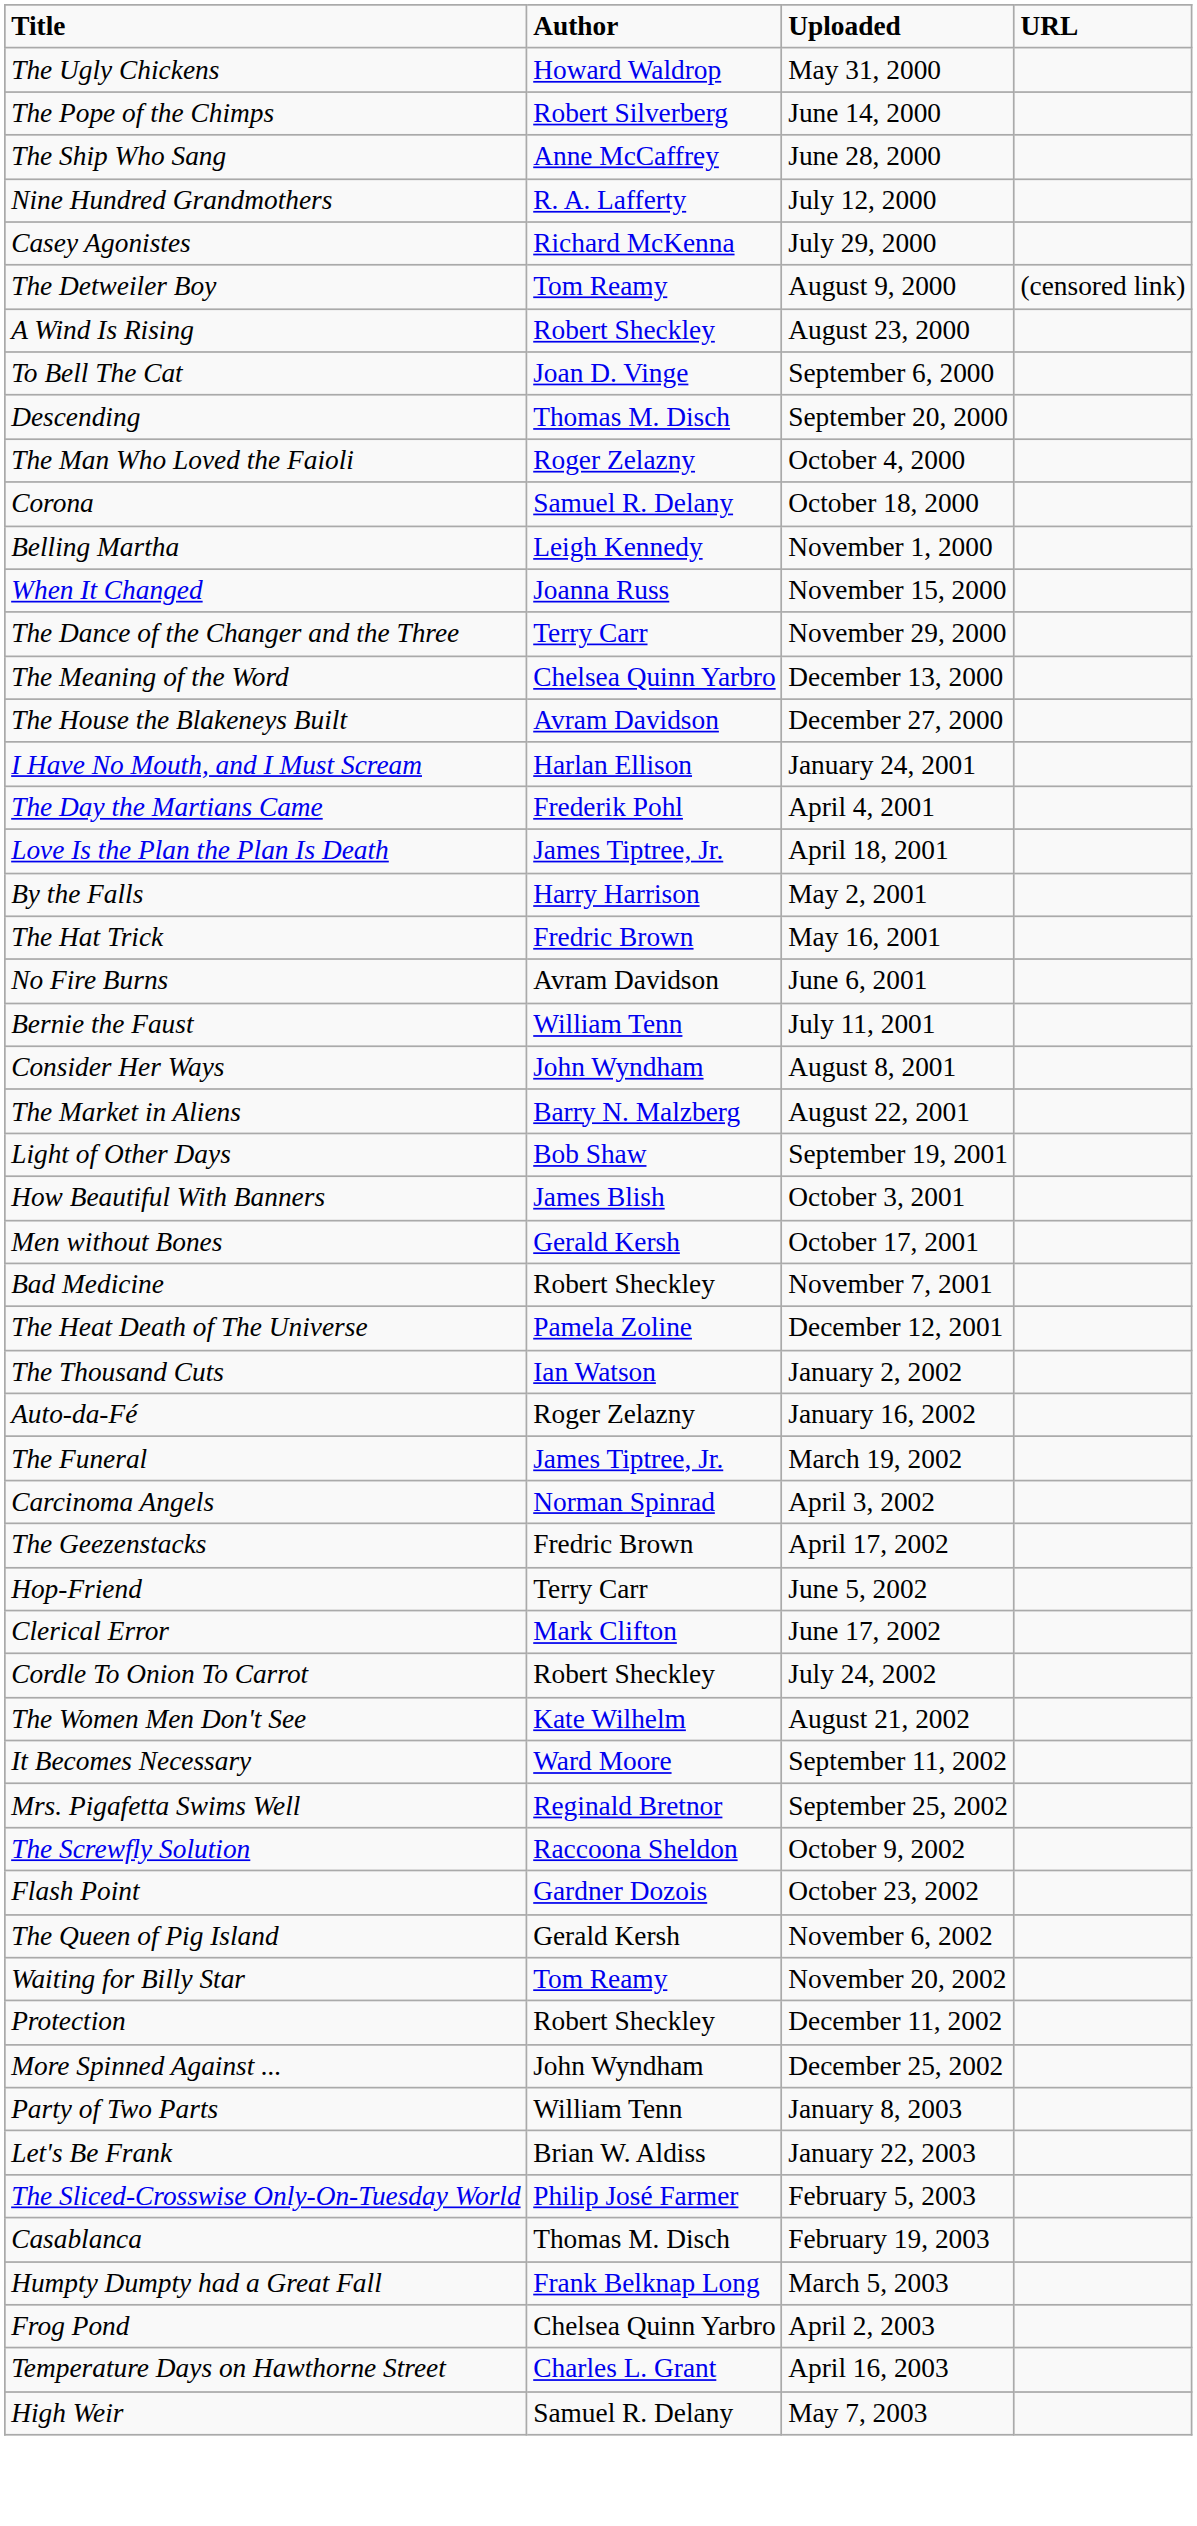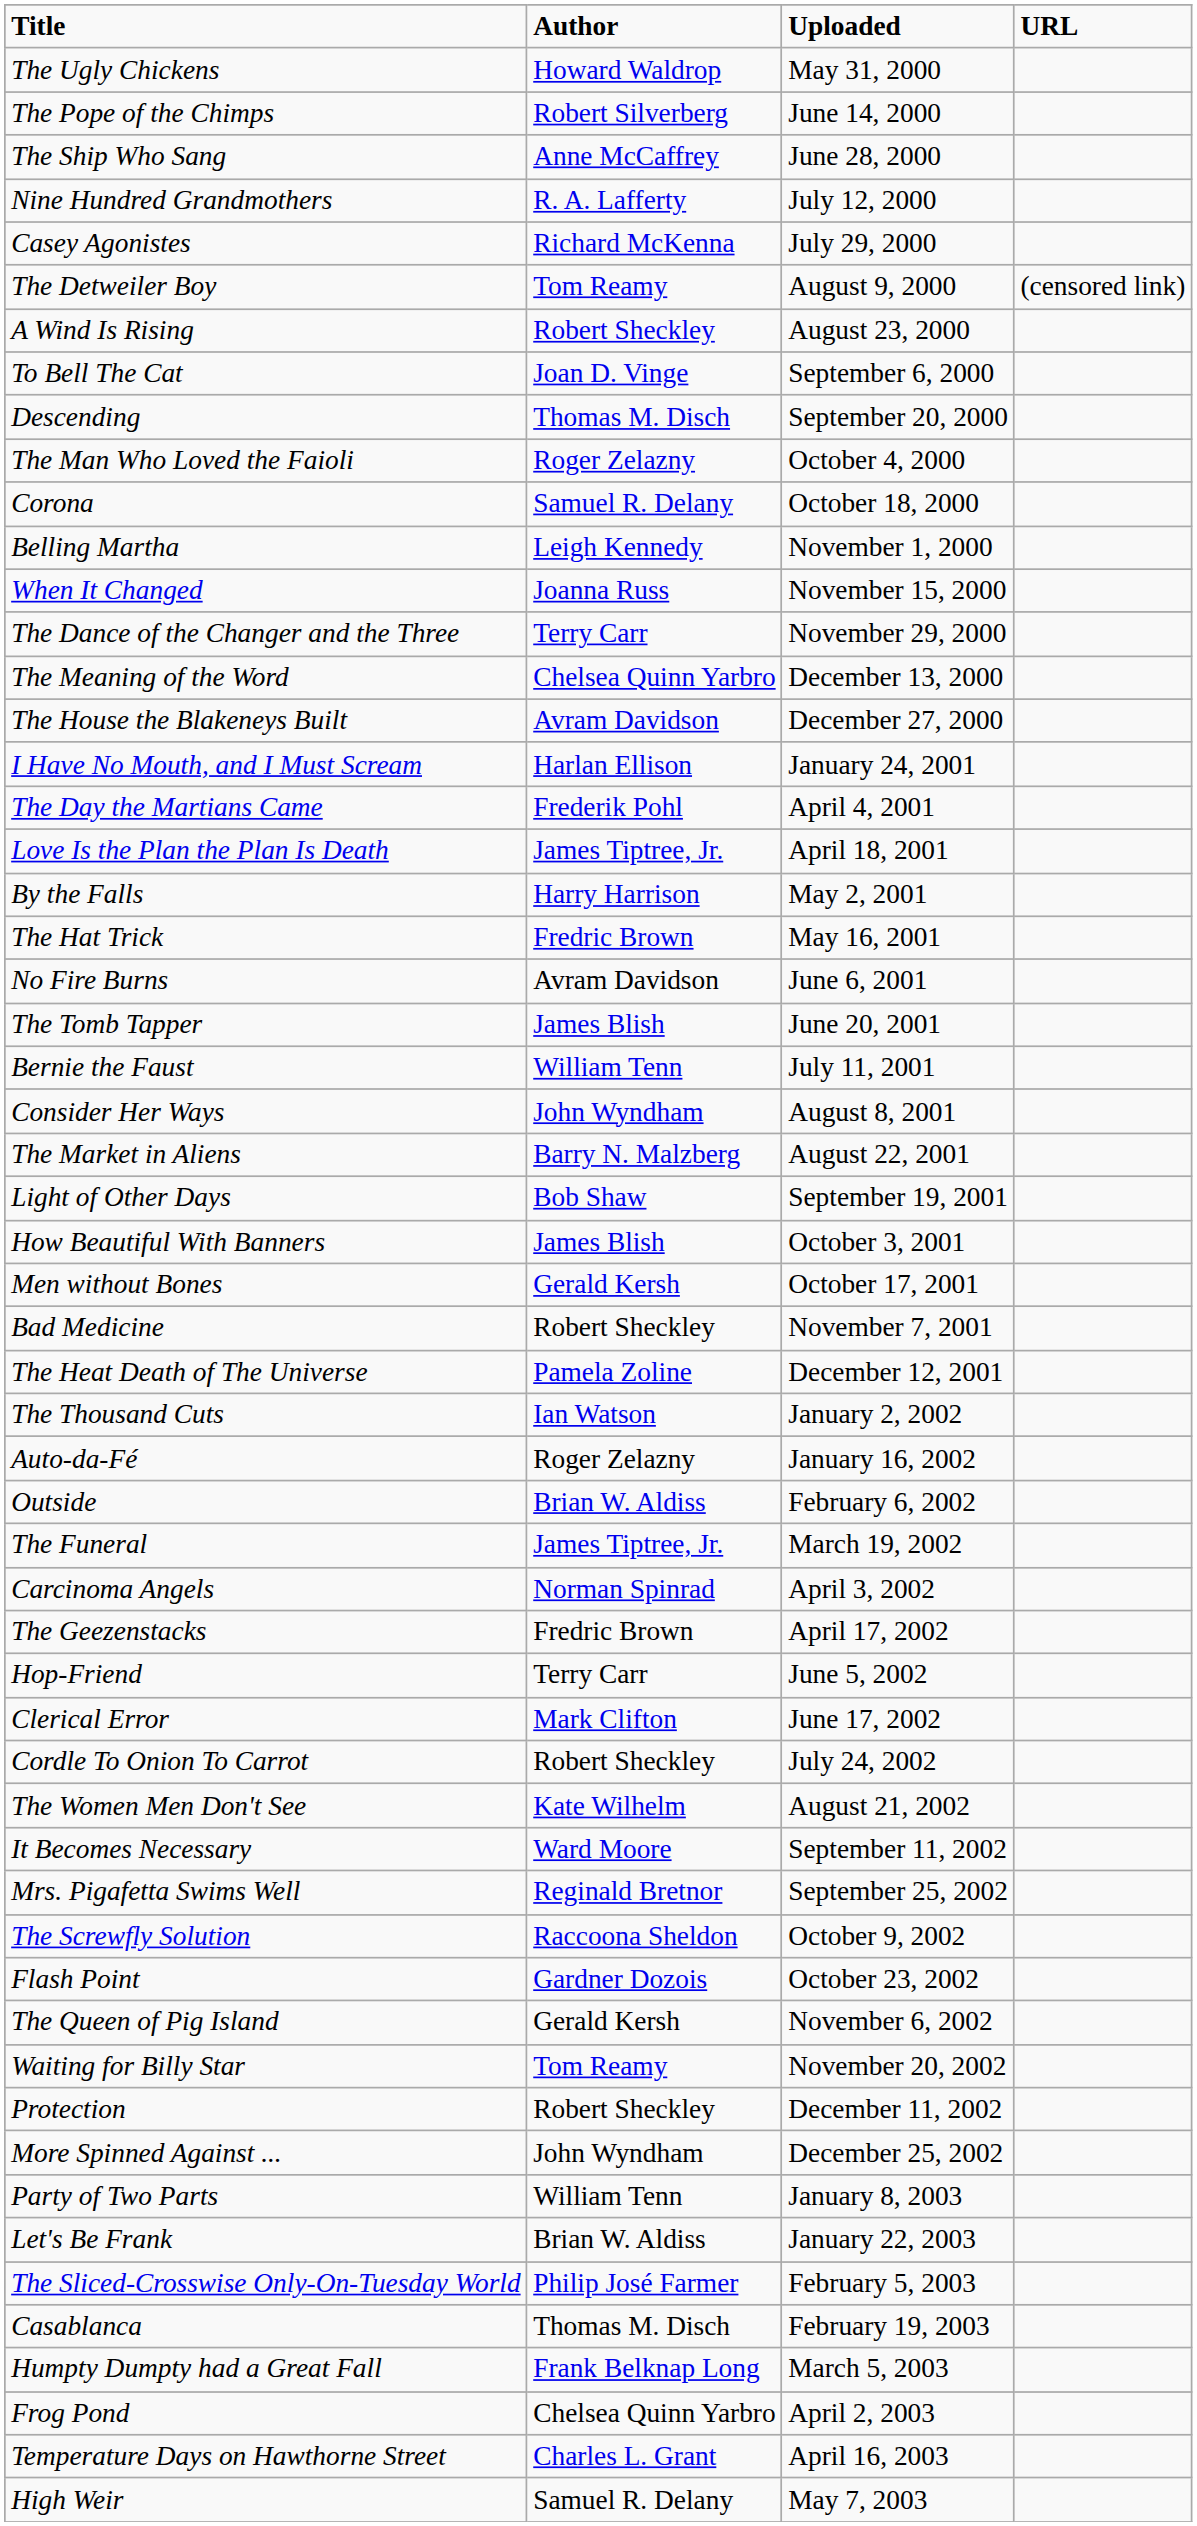 <table class="wikitable">
 <tr>
 <td><strong>Title</strong></td>
 <td><strong>Author</strong></td>
 <td><strong>Uploaded</strong></td>
 <td><strong>URL</strong></td>
 </tr>
 <tr>
 <td><em>The Ugly Chickens</em></td>
 <td><a href='#'>Howard Waldrop</a></td>
 <td>May 31, 2000</td>
 <td></td>
 </tr>
 <tr>
 <td><em>The Pope of the Chimps</em></td>
 <td><a href='#'>Robert Silverberg</a></td>
 <td>June 14, 2000</td>
 <td></td>
 </tr>
 <tr>
 <td><em>The Ship Who Sang</em></td>
 <td><a href='#'>Anne McCaffrey</a></td>
 <td>June 28, 2000</td>
 <td></td>
 </tr>
 <tr>
 <td><em>Nine Hundred Grandmothers</em></td>
 <td><a href='#'>R. A. Lafferty</a></td>
 <td>July 12, 2000</td>
 <td></td>
 </tr>
 <tr>
 <td><em>Casey Agonistes</em></td>
 <td><a href='#'>Richard McKenna</a></td>
 <td>July 29, 2000</td>
 <td></td>
 </tr>
 <tr>
 <td><em>The Detweiler Boy</em></td>
 <td><a href='#'>Tom Reamy</a></td>
 <td>August 9, 2000</td>
 <td>(censored link)</td>
 </tr>
 <tr>
 <td><em>A Wind Is Rising</em></td>
 <td><a href='#'>Robert Sheckley</a></td>
 <td>August 23, 2000</td>
 <td></td>
 </tr>
 <tr>
 <td><em>To Bell The Cat</em></td>
 <td><a href='#'>Joan D. Vinge</a></td>
 <td>September 6, 2000</td>
 <td></td>
 </tr>
 <tr>
 <td><em>Descending</em></td>
 <td><a href='#'>Thomas M. Disch</a></td>
 <td>September 20, 2000</td>
 <td></td>
 </tr>
 <tr>
 <td><em>The Man Who Loved the Faioli</em></td>
 <td><a href='#'>Roger Zelazny</a></td>
 <td>October 4, 2000</td>
 <td></td>
 </tr>
 <tr>
 <td><em>Corona</em></td>
 <td><a href='#'>Samuel R. Delany</a></td>
 <td>October 18, 2000</td>
 <td></td>
 </tr>
 <tr>
 <td><em>Belling Martha</em></td>
 <td><a href='#'>Leigh Kennedy</a></td>
 <td>November 1, 2000</td>
 <td></td>
 </tr>
 <tr>
 <td><em><a href='#'>When It Changed</a></em></td>
 <td><a href='#'>Joanna Russ</a></td>
 <td>November 15, 2000</td>
 <td></td>
 </tr>
 <tr>
 <td><em>The Dance of the Changer and the Three</em></td>
 <td><a href='#'>Terry Carr</a></td>
 <td>November 29, 2000</td>
 <td></td>
 </tr>
 <tr>
 <td><em>The Meaning of the Word</em></td>
 <td><a href='#'>Chelsea Quinn Yarbro</a></td>
 <td>December 13, 2000</td>
 <td></td>
 </tr>
 <tr>
 <td><em>The House the Blakeneys Built</em></td>
 <td><a href='#'>Avram Davidson</a></td>
 <td>December 27, 2000</td>
 <td></td>
 </tr>
 <tr>
 <td><em><a href='#'>I Have No Mouth, and I Must Scream</a></em></td>
 <td><a href='#'>Harlan Ellison</a></td>
 <td>January 24, 2001</td>
 <td></td>
 </tr>
 <tr>
 <td><em><a href='#'>The Day the Martians Came</a></em></td>
 <td><a href='#'>Frederik Pohl</a></td>
 <td>April 4, 2001</td>
 <td></td>
 </tr>
 <tr>
 <td><em><a href='#'>Love Is the Plan the Plan Is Death</a></em></td>
 <td><a href='#'>James Tiptree, Jr.</a></td>
 <td>April 18, 2001</td>
 <td></td>
 </tr>
 <tr>
 <td><em>By the Falls</em></td>
 <td><a href='#'>Harry Harrison</a></td>
 <td>May 2, 2001</td>
 <td></td>
 </tr>
 <tr>
 <td><em>The Hat Trick</em></td>
 <td><a href='#'>Fredric Brown</a></td>
 <td>May 16, 2001</td>
 <td></td>
 </tr>
 <tr>
 <td><em>No Fire Burns</em></td>
 <td>Avram Davidson</td>
 <td>June 6, 2001</td>
 <td></td>
 </tr>
 <tr>
+<td><em>The Tomb Tapper</em></td>
+<td><a href='#'>James Blish</a></td>
+<td>June 20, 2001</td>
+<td></td>
+</tr>
+<tr>
 <td><em>Bernie the Faust</em></td>
 <td><a href='#'>William Tenn</a></td>
 <td>July 11, 2001</td>
 <td></td>
 </tr>
 <tr>
 <td><em>Consider Her Ways</em></td>
 <td><a href='#'>John Wyndham</a></td>
 <td>August 8, 2001</td>
 <td></td>
 </tr>
 <tr>
 <td><em>The Market in Aliens</em></td>
 <td><a href='#'>Barry N. Malzberg</a></td>
 <td>August 22, 2001</td>
 <td></td>
 </tr>
 <tr>
 <td><em>Light of Other Days</em></td>
 <td><a href='#'>Bob Shaw</a></td>
 <td>September 19, 2001</td>
 <td></td>
 </tr>
 <tr>
 <td><em>How Beautiful With Banners</em></td>
 <td><a href='#'>James Blish</a></td>
 <td>October 3, 2001</td>
 <td></td>
 </tr>
 <tr>
 <td><em>Men without Bones</em></td>
 <td><a href='#'>Gerald Kersh</a></td>
 <td>October 17, 2001</td>
 <td></td>
 </tr>
 <tr>
 <td><em>Bad Medicine</em></td>
 <td>Robert Sheckley</td>
 <td>November 7, 2001</td>
 <td></td>
 </tr>
 <tr>
 <td><em>The Heat Death of The Universe</em></td>
 <td><a href='#'>Pamela Zoline</a></td>
 <td>December 12, 2001</td>
 <td></td>
 </tr>
 <tr>
 <td><em>The Thousand Cuts</em></td>
 <td><a href='#'>Ian Watson</a></td>
 <td>January 2, 2002</td>
 <td></td>
 </tr>
 <tr>
 <td><em>Auto-da-Fé</em></td>
 <td>Roger Zelazny</td>
 <td>January 16, 2002</td>
+<td></td>
+</tr>
+<tr>
+<td><em>Outside</em></td>
+<td><a href='#'>Brian W. Aldiss</a></td>
+<td>February 6, 2002</td>
 <td></td>
 </tr>
 <tr>
 <td><em>The Funeral</em></td>
 <td><a href='#'>James Tiptree, Jr.</a></td>
 <td>March 19, 2002</td>
 <td></td>
 </tr>
 <tr>
 <td><em>Carcinoma Angels</em></td>
 <td><a href='#'>Norman Spinrad</a></td>
 <td>April 3, 2002</td>
 <td></td>
 </tr>
 <tr>
 <td><em>The Geezenstacks</em></td>
 <td>Fredric Brown</td>
 <td>April 17, 2002</td>
 <td></td>
 </tr>
 <tr>
 <td><em>Hop-Friend</em></td>
 <td>Terry Carr</td>
 <td>June 5, 2002</td>
 <td></td>
 </tr>
 <tr>
 <td><em>Clerical Error</em></td>
 <td><a href='#'>Mark Clifton</a></td>
 <td>June 17, 2002</td>
 <td></td>
 </tr>
 <tr>
 <td><em>Cordle To Onion To Carrot</em></td>
 <td>Robert Sheckley</td>
 <td>July 24, 2002</td>
 <td></td>
 </tr>
 <tr>
 <td><em>The Women Men Don't See</em></td>
 <td><a href='#'>Kate Wilhelm</a></td>
 <td>August 21, 2002</td>
 <td></td>
 </tr>
 <tr>
 <td><em>It Becomes Necessary</em></td>
 <td><a href='#'>Ward Moore</a></td>
 <td>September 11, 2002</td>
 <td></td>
 </tr>
 <tr>
 <td><em>Mrs. Pigafetta Swims Well</em></td>
 <td><a href='#'>Reginald Bretnor</a></td>
 <td>September 25, 2002</td>
 <td></td>
 </tr>
 <tr>
 <td><em><a href='#'>The Screwfly Solution</a></em></td>
 <td><a href='#'>Raccoona Sheldon</a></td>
 <td>October 9, 2002</td>
 <td></td>
 </tr>
 <tr>
 <td><em>Flash Point</em></td>
 <td><a href='#'>Gardner Dozois</a></td>
 <td>October 23, 2002</td>
 <td></td>
 </tr>
 <tr>
 <td><em>The Queen of Pig Island</em></td>
 <td>Gerald Kersh</td>
 <td>November 6, 2002</td>
 <td></td>
 </tr>
 <tr>
 <td><em>Waiting for Billy Star</em></td>
 <td><a href='#'>Tom Reamy</a></td>
 <td>November 20, 2002</td>
 <td></td>
 </tr>
 <tr>
 <td><em>Protection</em></td>
 <td>Robert Sheckley</td>
 <td>December 11, 2002</td>
 <td></td>
 </tr>
 <tr>
 <td><em>More Spinned Against ...</em></td>
 <td>John Wyndham</td>
 <td>December 25, 2002</td>
 <td></td>
 </tr>
 <tr>
 <td><em>Party of Two Parts</em></td>
 <td>William Tenn</td>
 <td>January 8, 2003</td>
 <td></td>
 </tr>
 <tr>
 <td><em>Let's Be Frank</em></td>
 <td>Brian W. Aldiss</td>
 <td>January 22, 2003</td>
 <td></td>
 </tr>
 <tr>
 <td><em><a href='#'>The Sliced-Crosswise Only-On-Tuesday World</a></em></td>
 <td><a href='#'>Philip José Farmer</a></td>
 <td>February 5, 2003</td>
 <td></td>
 </tr>
 <tr>
 <td><em>Casablanca</em></td>
 <td>Thomas M. Disch</td>
 <td>February 19, 2003</td>
 <td></td>
 </tr>
 <tr>
 <td><em>Humpty Dumpty had a Great Fall</em></td>
 <td><a href='#'>Frank Belknap Long</a></td>
 <td>March 5, 2003</td>
 <td></td>
 </tr>
 <tr>
 <td><em>Frog Pond</em></td>
 <td>Chelsea Quinn Yarbro</td>
 <td>April 2, 2003</td>
 <td></td>
 </tr>
 <tr>
 <td><em>Temperature Days on Hawthorne Street</em></td>
 <td><a href='#'>Charles L. Grant</a></td>
 <td>April 16, 2003</td>
 <td></td>
 </tr>
 <tr>
 <td><em>High Weir</em></td>
 <td>Samuel R. Delany</td>
 <td>May 7, 2003</td>
 <td></td>
 </tr>
 </table>
